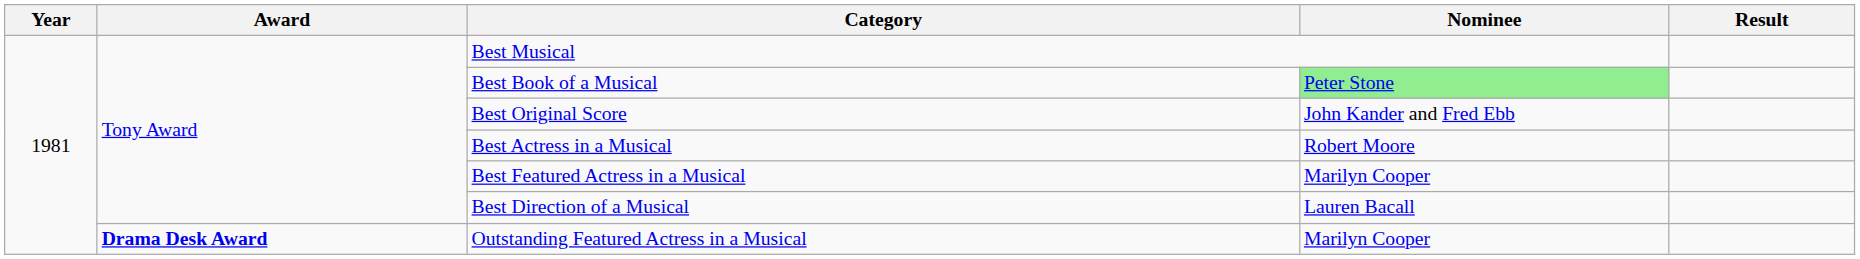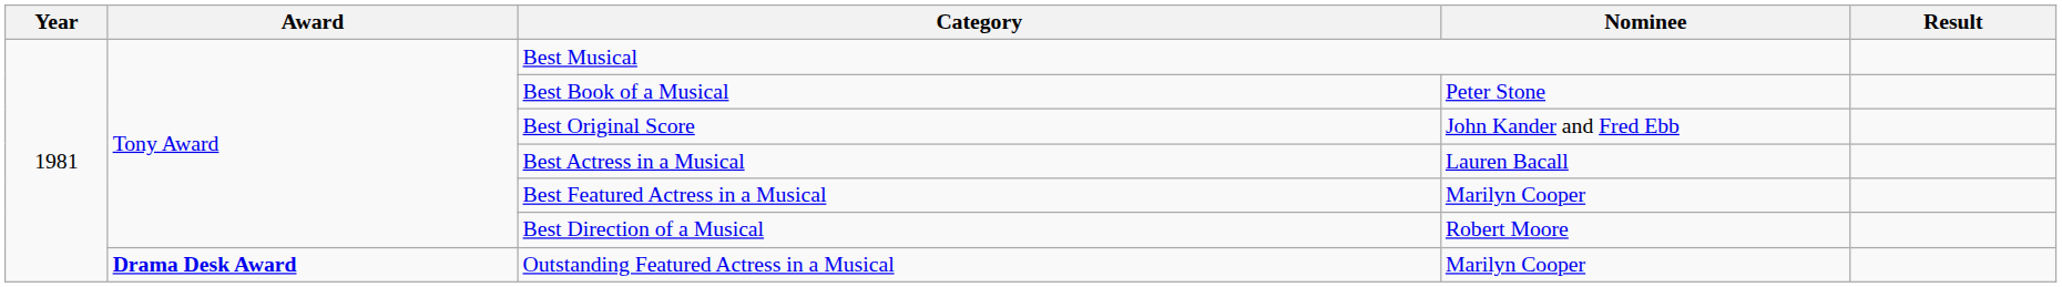 <table class="wikitable" width="95%">
 <tr>
 <th width="5%">Year</th>
 <th width="20%">Award</th>
 <th width="45%">Category</th>
 <th width="20%">Nominee</th>
 <th width="10%">Result</th>
 </tr>
 <tr>
 <td rowspan="7" align="center">1981</td>
 <td rowspan="6"><a href='#'>Tony Award</a></td>
 <td colspan="2"><a href='#'>Best Musical</a></td>
 <td></td>
 </tr>
 <tr>
 <td><a href='#'>Best Book of a Musical</a></td>
-<td style="background: lightgreen;"><a href='#'>Peter Stone</a></td>
+<td><a href='#'>Peter Stone</a></td>
 <td></td>
 </tr>
 <tr>
 <td><a href='#'>Best Original Score</a></td>
 <td><a href='#'>John Kander</a> and <a href='#'>Fred Ebb</a></td>
 <td></td>
 </tr>
 <tr>
 <td><a href='#'>Best Actress in a Musical</a></td>
-<td><a href='#'>Robert Moore</a></td>
+<td><a href='#'>Lauren Bacall</a></td>
 <td></td>
 </tr>
 <tr>
 <td><a href='#'>Best Featured Actress in a Musical</a></td>
 <td><a href='#'>Marilyn Cooper</a></td>
 <td></td>
 </tr>
 <tr>
 <td><a href='#'>Best Direction of a Musical</a></td>
-<td><a href='#'>Lauren Bacall</a></td>
+<td><a href='#'>Robert Moore</a></td>
 <td></td>
 </tr>
 <tr>
 <td><strong><a href='#'>Drama Desk Award</a></strong></td>
 <td><a href='#'>Outstanding Featured Actress in a Musical</a></td>
 <td><a href='#'>Marilyn Cooper</a></td>
 <td></td>
 </tr>
 </table>
